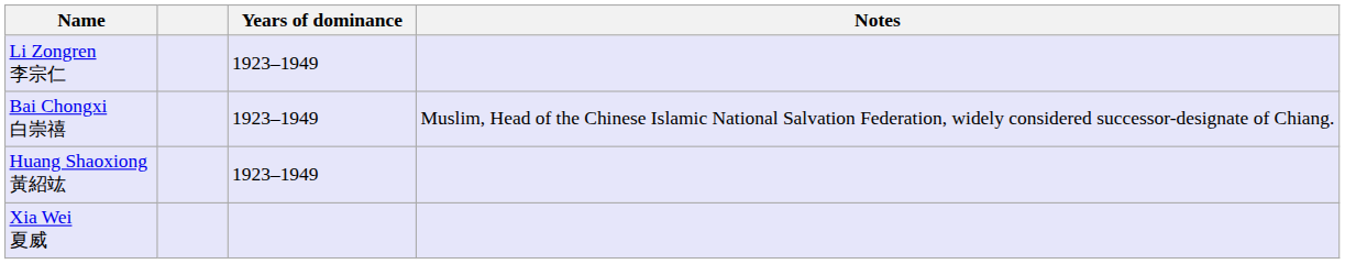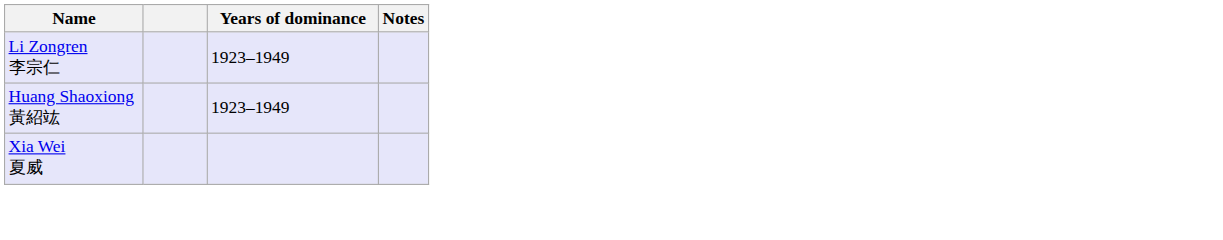 <table class="wikitable">
 <tr>
 <th width=120px>Name</th>
 <th width=51px></th>
 <th width=150px>Years of dominance</th>
 <th>Notes</th>
 </tr>
 <tr bgcolor=#E6E6FA>
 <td><a href='#'>Li Zongren</a><br>李宗仁</td>
 <td align=center></td>
 <td>1923–1949</td>
 <td></td>
 </tr>
 <tr bgcolor=#E6E6FA>
-<td><a href='#'>Bai Chongxi</a><br>白崇禧</td>
-<td align=center></td>
-<td>1923–1949</td>
-<td>Muslim, Head of the Chinese Islamic National Salvation Federation, widely considered successor-designate of Chiang.</td>
-</tr>
-<tr bgcolor=#E6E6FA>
 <td><a href='#'>Huang Shaoxiong</a><br>黃紹竑</td>
 <td align=center></td>
 <td>1923–1949</td>
 <td></td>
 </tr>
 <tr bgcolor=#E6E6FA>
 <td><a href='#'>Xia Wei</a><br>夏威</td>
 <td align=center></td>
 <td></td>
 <td></td>
 </tr>
 </table>
